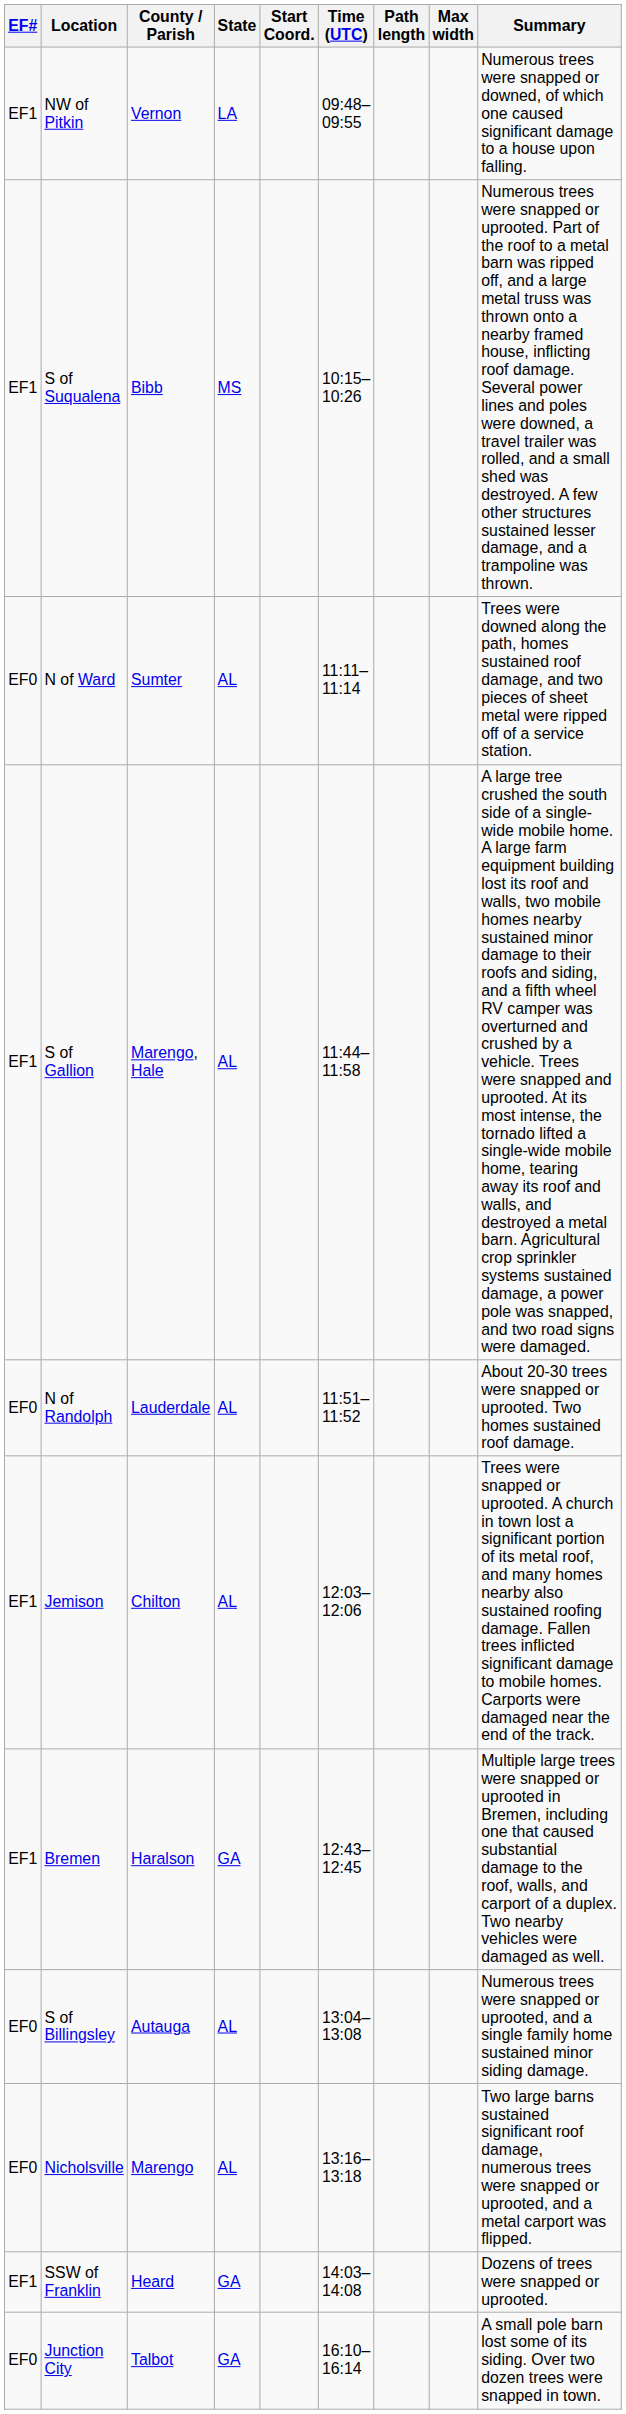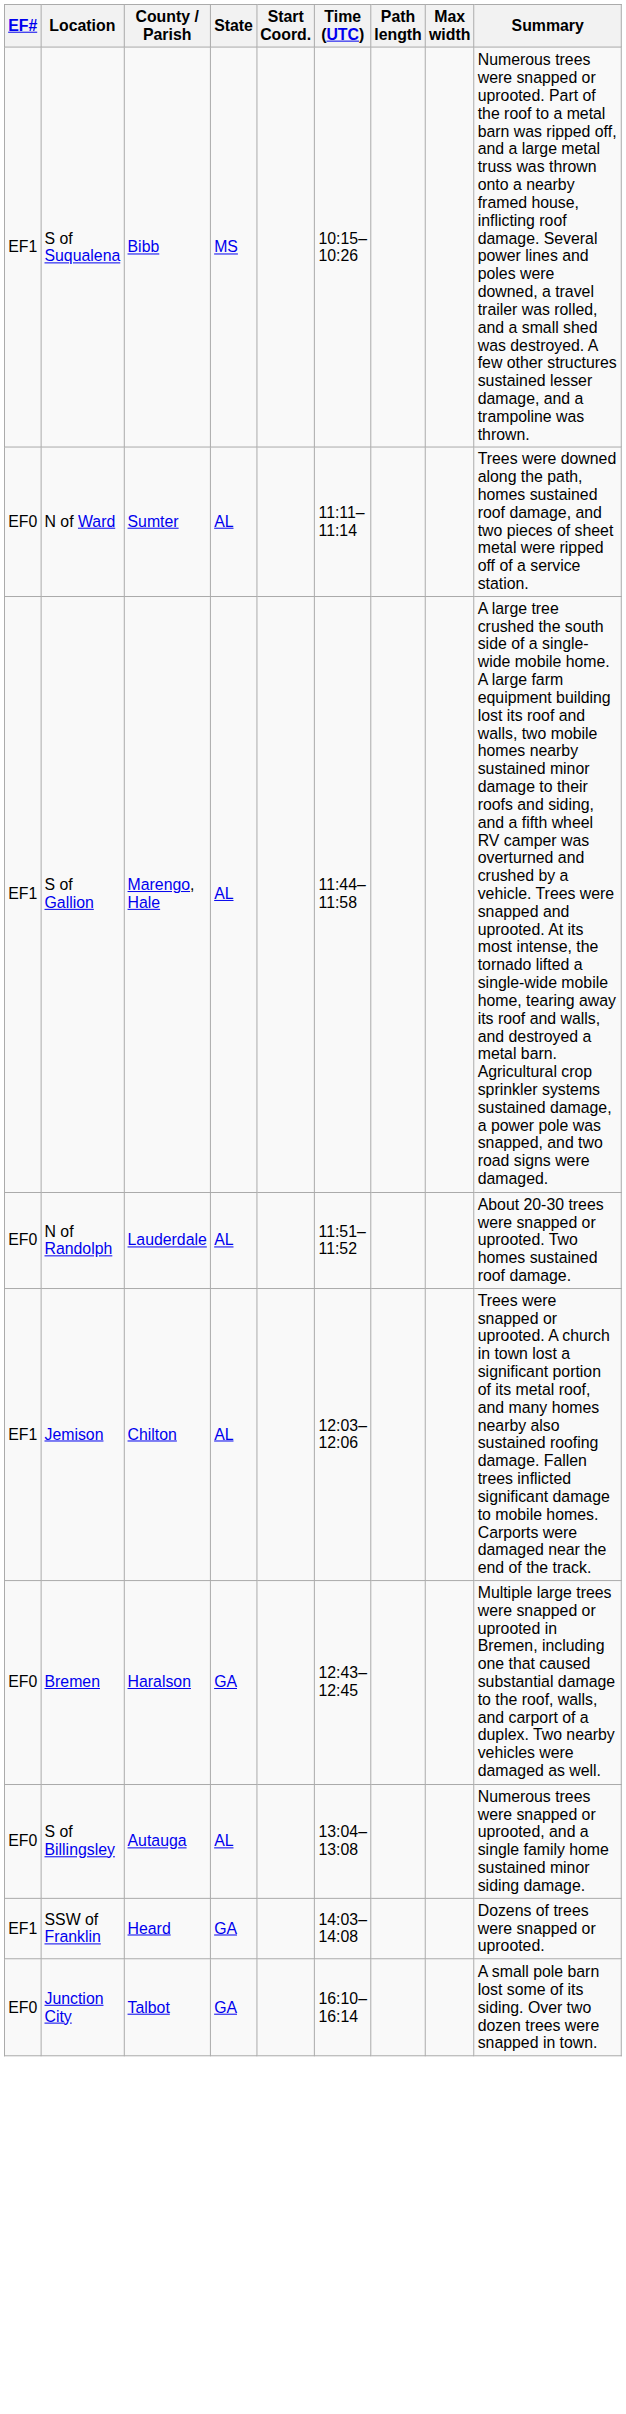 <table class="wikitable sortable" style="width:100%;">
 <tr>
 <th scope="col"  style="width:3%; text-align:center;"><a href='#'>EF#</a></th>
 <th scope="col"  style="width:7%; text-align:center;" class="unsortable">Location</th>
 <th scope="col"  style="width:6%; text-align:center;" class="unsortable">County / Parish</th>
 <th scope="col"  style="width:5%; text-align:center;">State</th>
 <th scope="col"  style="width:6%; text-align:center;">Start Coord.</th>
 <th scope="col"  style="width:6%; text-align:center;">Time (<a href='#'>UTC</a>)</th>
 <th scope="col"  style="width:6%; text-align:center;">Path length</th>
 <th scope="col"  style="width:6%; text-align:center;">Max width</th>
 <th scope="col" class="unsortable" style="width:48%; text-align:center;">Summary</th>
-</tr>
-<tr>
-<td bgcolor=>EF1</td>
-<td>NW of <a href='#'>Pitkin</a></td>
-<td><a href='#'>Vernon</a></td>
-<td><a href='#'>LA</a></td>
-<td></td>
-<td>09:48–09:55</td>
-<td></td>
-<td></td>
-<td>Numerous trees were snapped or downed, of which one caused significant damage to a house upon falling.</td>
 </tr>
 <tr>
 <td bgcolor=>EF1</td>
 <td>S of <a href='#'>Suqualena</a></td>
 <td><a href='#'>Bibb</a></td>
 <td><a href='#'>MS</a></td>
 <td></td>
 <td>10:15–10:26</td>
 <td></td>
 <td></td>
 <td>Numerous trees were snapped or uprooted. Part of the roof to a metal barn was ripped off, and a large metal truss was thrown onto a nearby framed house, inflicting roof damage. Several power lines and poles were downed, a travel trailer was rolled, and a small shed was destroyed. A few other structures sustained lesser damage, and a trampoline was thrown.</td>
 </tr>
 <tr>
 <td bgcolor=>EF0</td>
 <td>N of <a href='#'>Ward</a></td>
 <td><a href='#'>Sumter</a></td>
 <td><a href='#'>AL</a></td>
 <td></td>
 <td>11:11–11:14</td>
 <td></td>
 <td></td>
 <td>Trees were downed along the path, homes sustained roof damage, and two pieces of sheet metal were ripped off of a service station.</td>
 </tr>
 <tr>
 <td bgcolor=>EF1</td>
 <td>S of <a href='#'>Gallion</a></td>
 <td><a href='#'>Marengo</a>, <a href='#'>Hale</a></td>
 <td><a href='#'>AL</a></td>
 <td></td>
 <td>11:44–11:58</td>
 <td></td>
 <td></td>
 <td>A large tree crushed the south side of a single-wide mobile home. A large farm equipment building lost its roof and walls, two mobile homes nearby sustained minor damage to their roofs and siding, and a fifth wheel RV camper was overturned and crushed by a vehicle. Trees were snapped and uprooted. At its most intense, the tornado lifted a single-wide mobile home, tearing away its roof and walls, and destroyed a metal barn. Agricultural crop sprinkler systems sustained damage, a power pole was snapped, and two road signs were damaged.</td>
 </tr>
 <tr>
 <td bgcolor=>EF0</td>
 <td>N of <a href='#'>Randolph</a></td>
 <td><a href='#'>Lauderdale</a></td>
 <td><a href='#'>AL</a></td>
 <td></td>
 <td>11:51–11:52</td>
 <td></td>
 <td></td>
 <td>About 20-30 trees were snapped or uprooted. Two homes sustained roof damage.</td>
 </tr>
 <tr>
 <td bgcolor=>EF1</td>
 <td><a href='#'>Jemison</a></td>
 <td><a href='#'>Chilton</a></td>
 <td><a href='#'>AL</a></td>
 <td></td>
 <td>12:03–12:06</td>
 <td></td>
 <td></td>
 <td>Trees were snapped or uprooted. A church in town lost a significant portion of its metal roof, and many homes nearby also sustained roofing damage. Fallen trees inflicted significant damage to mobile homes. Carports were damaged near the end of the track.</td>
 </tr>
 <tr>
-<td bgcolor=>EF1</td>
+<td bgcolor=>EF0</td>
 <td><a href='#'>Bremen</a></td>
 <td><a href='#'>Haralson</a></td>
 <td><a href='#'>GA</a></td>
 <td></td>
 <td>12:43–12:45</td>
 <td></td>
 <td></td>
 <td>Multiple large trees were snapped or uprooted in Bremen, including one that caused substantial damage to the roof, walls, and carport of a duplex. Two nearby vehicles were damaged as well.</td>
 </tr>
 <tr>
 <td bgcolor=>EF0</td>
 <td>S of <a href='#'>Billingsley</a></td>
 <td><a href='#'>Autauga</a></td>
 <td><a href='#'>AL</a></td>
 <td></td>
 <td>13:04–13:08</td>
 <td></td>
 <td></td>
 <td>Numerous trees were snapped or uprooted, and a single family home sustained minor siding damage.</td>
-</tr>
-<tr>
-<td bgcolor=>EF0</td>
-<td><a href='#'>Nicholsville</a></td>
-<td><a href='#'>Marengo</a></td>
-<td><a href='#'>AL</a></td>
-<td></td>
-<td>13:16–13:18</td>
-<td></td>
-<td></td>
-<td>Two large barns sustained significant roof damage, numerous trees were snapped or uprooted, and a metal carport was flipped.</td>
 </tr>
 <tr>
 <td bgcolor=>EF1</td>
 <td>SSW of <a href='#'>Franklin</a></td>
 <td><a href='#'>Heard</a></td>
 <td><a href='#'>GA</a></td>
 <td></td>
 <td>14:03–14:08</td>
 <td></td>
 <td></td>
 <td>Dozens of trees were snapped or uprooted.</td>
 </tr>
 <tr>
 <td bgcolor=>EF0</td>
 <td><a href='#'>Junction City</a></td>
 <td><a href='#'>Talbot</a></td>
 <td><a href='#'>GA</a></td>
 <td></td>
 <td>16:10–16:14</td>
 <td></td>
 <td></td>
 <td>A small pole barn lost some of its siding. Over two dozen trees were snapped in town.</td>
 </tr>
 </table>
